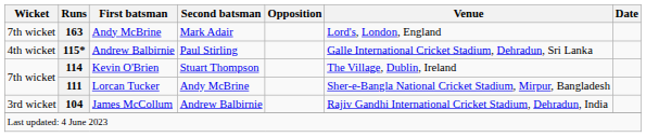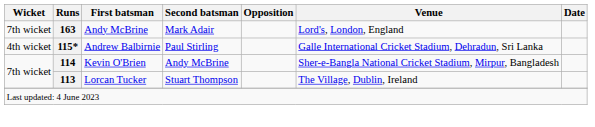 <table class="wikitable plainrowheaders sortable">
 <tr>
 <th scope=col>Wicket</th>
 <th scope=col>Runs</th>
 <th scope=col>First batsman</th>
 <th scope=col>Second batsman</th>
 <th scope=col>Opposition</th>
 <th scope=col>Venue</th>
 <th scope=col>Date</th>
 </tr>
 <tr>
 <td>7th wicket</td>
 <th>163</th>
 <td><a href='#'>Andy McBrine</a></td>
 <td><a href='#'>Mark Adair</a></td>
 <td></td>
 <td><a href='#'>Lord's</a>, <a href='#'>London</a>, England</td>
 <td></td>
 </tr>
 <tr>
 <td>4th wicket</td>
 <th>115*</th>
 <td><a href='#'>Andrew Balbirnie</a></td>
 <td><a href='#'>Paul Stirling</a></td>
 <td></td>
 <td><a href='#'>Galle International Cricket Stadium</a>, <a href='#'>Dehradun</a>, Sri Lanka</td>
 <td></td>
 </tr>
 <tr>
 <td rowspan=2>7th wicket</td>
 <th>114</th>
 <td><a href='#'>Kevin O'Brien</a></td>
-<td><a href='#'>Stuart Thompson</a></td>
-<td></td>
-<td><a href='#'>The Village</a>, <a href='#'>Dublin</a>, Ireland</td>
-<td></td>
-</tr>
-<tr>
-<th>111</th>
-<td><a href='#'>Lorcan Tucker</a></td>
 <td><a href='#'>Andy McBrine</a></td>
 <td></td>
 <td><a href='#'>Sher-e-Bangla National Cricket Stadium</a>, <a href='#'>Mirpur</a>, Bangladesh</td>
 <td></td>
 </tr>
 <tr>
-<td>3rd wicket</td>
-<th>104</th>
-<td><a href='#'>James McCollum</a></td>
-<td><a href='#'>Andrew Balbirnie</a></td>
+<th>113</th>
+<td><a href='#'>Lorcan Tucker</a></td>
+<td><a href='#'>Stuart Thompson</a></td>
 <td></td>
-<td><a href='#'>Rajiv Gandhi International Cricket Stadium</a>, <a href='#'>Dehradun</a>, India</td>
+<td><a href='#'>The Village</a>, <a href='#'>Dublin</a>, Ireland</td>
 <td></td>
 </tr>
 <tr>
 </tr>
 <tr class=sortbottom>
 <td colspan=7><small>Last updated: 4 June 2023</small></td>
 </tr>
 </table>
